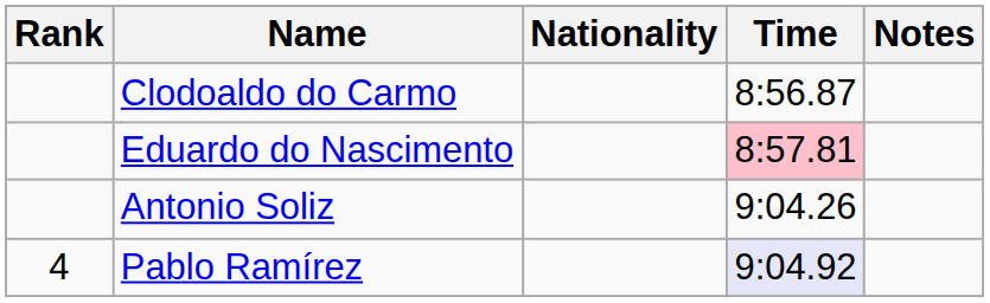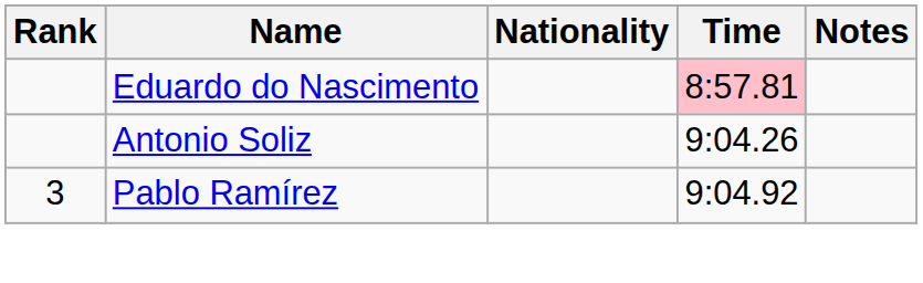 <table class="wikitable sortable" style="text-align:center">
 <tr>
 <th>Rank</th>
 <th>Name</th>
 <th>Nationality</th>
 <th>Time</th>
 <th>Notes</th>
-</tr>
-<tr>
-<td></td>
-<td align=left><a href='#'>Clodoaldo do Carmo</a></td>
-<td align=left></td>
-<td>8:56.87</td>
-<td></td>
 </tr>
 <tr>
 <td></td>
 <td align=left><a href='#'>Eduardo do Nascimento</a></td>
 <td align=left></td>
 <td style="background: pink;">8:57.81</td>
 <td></td>
 </tr>
 <tr>
 <td></td>
 <td align=left><a href='#'>Antonio Soliz</a></td>
 <td align=left></td>
 <td>9:04.26</td>
 <td></td>
 </tr>
 <tr>
-<td>4</td>
+<td>3</td>
 <td align=left><a href='#'>Pablo Ramírez</a></td>
 <td align=left></td>
-<td style="background: lavender;">9:04.92</td>
+<td>9:04.92</td>
 <td></td>
 </tr>
 </table>
